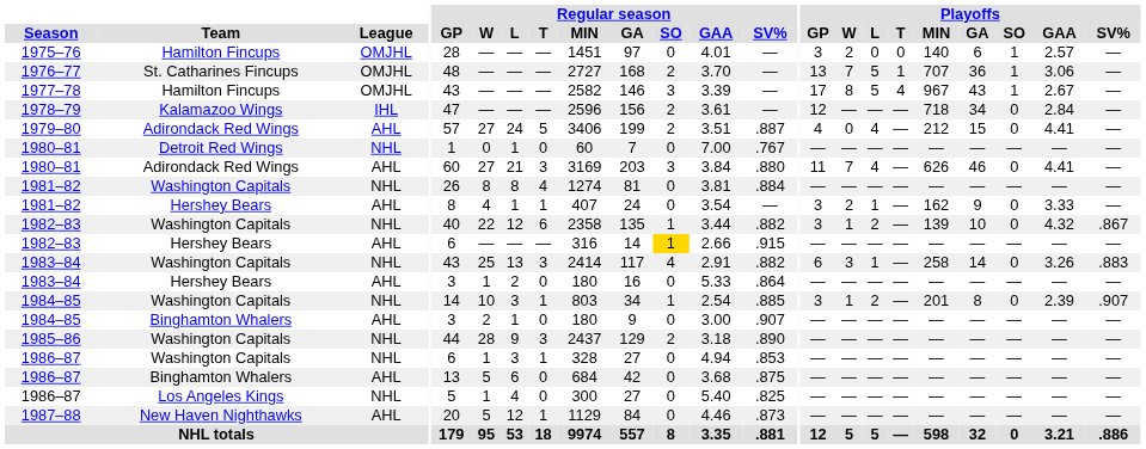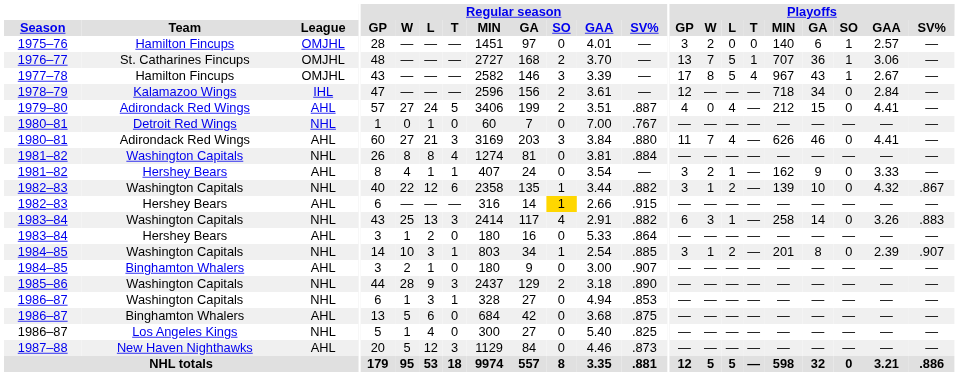 <table border="0" cellpadding="1" cellspacing="0" style="text-align:center; width:75%">
 <tr ALIGN="center" bgcolor="#e0e0e0">
 <th align="center" colspan="3" bgcolor="#ffffff"></th>
 <th align="center" rowspan="99" bgcolor="#ffffff"></th>
 <th align="center" colspan="9" bgcolor="#e0e0e0"><a href='#'>Regular season</a></th>
 <th align="center" rowspan="99" bgcolor="#ffffff"></th>
 <th align="center" colspan="9" bgcolor="#e0e0e0"><a href='#'>Playoffs</a></th>
 </tr>
 <tr ALIGN="center" bgcolor="#e0e0e0">
 <th><a href='#'>Season</a></th>
 <th>Team</th>
 <th>League</th>
 <th>GP</th>
 <th>W</th>
 <th>L</th>
 <th>T</th>
 <th>MIN</th>
 <th>GA</th>
 <th><a href='#'>SO</a></th>
 <th><a href='#'>GAA</a></th>
 <th><a href='#'>SV%</a></th>
 <th>GP</th>
 <th>W</th>
 <th>L</th>
 <th>T</th>
 <th>MIN</th>
 <th>GA</th>
 <th>SO</th>
 <th>GAA</th>
 <th>SV%</th>
 </tr>
 <tr>
 <td><a href='#'>1975–76</a></td>
 <td><a href='#'>Hamilton Fincups</a></td>
 <td><a href='#'>OMJHL</a></td>
 <td>28</td>
 <td>—</td>
 <td>—</td>
 <td>—</td>
 <td>1451</td>
 <td>97</td>
 <td>0</td>
 <td>4.01</td>
 <td>—</td>
 <td>3</td>
 <td>2</td>
 <td>0</td>
 <td>0</td>
 <td>140</td>
 <td>6</td>
 <td>1</td>
 <td>2.57</td>
 <td>—</td>
 </tr>
 <tr bgcolor="#f0f0f0">
 <td><a href='#'>1976–77</a></td>
 <td>St. Catharines Fincups</td>
 <td>OMJHL</td>
 <td>48</td>
 <td>—</td>
 <td>—</td>
 <td>—</td>
 <td>2727</td>
 <td>168</td>
 <td>2</td>
 <td>3.70</td>
 <td>—</td>
 <td>13</td>
 <td>7</td>
 <td>5</td>
 <td>1</td>
 <td>707</td>
 <td>36</td>
 <td>1</td>
 <td>3.06</td>
 <td>—</td>
 </tr>
 <tr>
 <td><a href='#'>1977–78</a></td>
 <td>Hamilton Fincups</td>
 <td>OMJHL</td>
 <td>43</td>
 <td>—</td>
 <td>—</td>
 <td>—</td>
 <td>2582</td>
 <td>146</td>
 <td>3</td>
 <td>3.39</td>
 <td>—</td>
 <td>17</td>
 <td>8</td>
 <td>5</td>
 <td>4</td>
 <td>967</td>
 <td>43</td>
 <td>1</td>
 <td>2.67</td>
 <td>—</td>
 </tr>
 <tr bgcolor="#f0f0f0">
 <td><a href='#'>1978–79</a></td>
 <td><a href='#'>Kalamazoo Wings</a></td>
 <td><a href='#'>IHL</a></td>
 <td>47</td>
 <td>—</td>
 <td>—</td>
 <td>—</td>
 <td>2596</td>
 <td>156</td>
 <td>2</td>
 <td>3.61</td>
 <td>—</td>
 <td>12</td>
 <td>—</td>
 <td>—</td>
 <td>—</td>
 <td>718</td>
 <td>34</td>
 <td>0</td>
 <td>2.84</td>
 <td>—</td>
 </tr>
 <tr>
 <td><a href='#'>1979–80</a></td>
 <td><a href='#'>Adirondack Red Wings</a></td>
 <td><a href='#'>AHL</a></td>
 <td>57</td>
 <td>27</td>
 <td>24</td>
 <td>5</td>
 <td>3406</td>
 <td>199</td>
 <td>2</td>
 <td>3.51</td>
 <td>.887</td>
 <td>4</td>
 <td>0</td>
 <td>4</td>
 <td>—</td>
 <td>212</td>
 <td>15</td>
 <td>0</td>
 <td>4.41</td>
 <td>—</td>
 </tr>
 <tr bgcolor="#f0f0f0">
 <td><a href='#'>1980–81</a></td>
 <td><a href='#'>Detroit Red Wings</a></td>
 <td><a href='#'>NHL</a></td>
 <td>1</td>
 <td>0</td>
 <td>1</td>
 <td>0</td>
 <td>60</td>
 <td>7</td>
 <td>0</td>
 <td>7.00</td>
 <td>.767</td>
 <td>—</td>
 <td>—</td>
 <td>—</td>
 <td>—</td>
 <td>—</td>
 <td>—</td>
 <td>—</td>
 <td>—</td>
 <td>—</td>
 </tr>
 <tr>
 <td><a href='#'>1980–81</a></td>
 <td>Adirondack Red Wings</td>
 <td>AHL</td>
 <td>60</td>
 <td>27</td>
 <td>21</td>
 <td>3</td>
 <td>3169</td>
 <td>203</td>
 <td>3</td>
 <td>3.84</td>
 <td>.880</td>
 <td>11</td>
 <td>7</td>
 <td>4</td>
 <td>—</td>
 <td>626</td>
 <td>46</td>
 <td>0</td>
 <td>4.41</td>
 <td>—</td>
 </tr>
 <tr bgcolor="#f0f0f0">
 <td><a href='#'>1981–82</a></td>
 <td><a href='#'>Washington Capitals</a></td>
 <td>NHL</td>
 <td>26</td>
 <td>8</td>
 <td>8</td>
 <td>4</td>
 <td>1274</td>
 <td>81</td>
 <td>0</td>
 <td>3.81</td>
 <td>.884</td>
 <td>—</td>
 <td>—</td>
 <td>—</td>
 <td>—</td>
 <td>—</td>
 <td>—</td>
 <td>—</td>
 <td>—</td>
 <td>—</td>
 </tr>
 <tr>
 <td><a href='#'>1981–82</a></td>
 <td><a href='#'>Hershey Bears</a></td>
 <td>AHL</td>
 <td>8</td>
 <td>4</td>
 <td>1</td>
 <td>1</td>
 <td>407</td>
 <td>24</td>
 <td>0</td>
 <td>3.54</td>
 <td>—</td>
 <td>3</td>
 <td>2</td>
 <td>1</td>
 <td>—</td>
 <td>162</td>
 <td>9</td>
 <td>0</td>
 <td>3.33</td>
 <td>—</td>
 </tr>
 <tr bgcolor="#f0f0f0">
 <td><a href='#'>1982–83</a></td>
 <td>Washington Capitals</td>
 <td>NHL</td>
 <td>40</td>
 <td>22</td>
 <td>12</td>
 <td>6</td>
 <td>2358</td>
 <td>135</td>
 <td>1</td>
 <td>3.44</td>
 <td>.882</td>
 <td>3</td>
 <td>1</td>
 <td>2</td>
 <td>—</td>
 <td>139</td>
 <td>10</td>
 <td>0</td>
 <td>4.32</td>
 <td>.867</td>
 </tr>
 <tr>
 <td><a href='#'>1982–83</a></td>
 <td>Hershey Bears</td>
 <td>AHL</td>
 <td>6</td>
 <td>—</td>
 <td>—</td>
 <td>—</td>
 <td>316</td>
 <td>14</td>
 <td style="background: gold;">1</td>
 <td>2.66</td>
 <td>.915</td>
 <td>—</td>
 <td>—</td>
 <td>—</td>
 <td>—</td>
 <td>—</td>
 <td>—</td>
 <td>—</td>
 <td>—</td>
 <td>—</td>
 </tr>
 <tr bgcolor="#f0f0f0">
 <td><a href='#'>1983–84</a></td>
 <td>Washington Capitals</td>
 <td>NHL</td>
 <td>43</td>
 <td>25</td>
 <td>13</td>
 <td>3</td>
 <td>2414</td>
 <td>117</td>
 <td>4</td>
 <td>2.91</td>
 <td>.882</td>
 <td>6</td>
 <td>3</td>
 <td>1</td>
 <td>—</td>
 <td>258</td>
 <td>14</td>
 <td>0</td>
 <td>3.26</td>
 <td>.883</td>
 </tr>
 <tr>
 <td><a href='#'>1983–84</a></td>
 <td>Hershey Bears</td>
 <td>AHL</td>
 <td>3</td>
 <td>1</td>
 <td>2</td>
 <td>0</td>
 <td>180</td>
 <td>16</td>
 <td>0</td>
 <td>5.33</td>
 <td>.864</td>
 <td>—</td>
 <td>—</td>
 <td>—</td>
 <td>—</td>
 <td>—</td>
 <td>—</td>
 <td>—</td>
 <td>—</td>
 <td>—</td>
 </tr>
 <tr bgcolor="#f0f0f0">
 <td><a href='#'>1984–85</a></td>
 <td>Washington Capitals</td>
 <td>NHL</td>
 <td>14</td>
 <td>10</td>
 <td>3</td>
 <td>1</td>
 <td>803</td>
 <td>34</td>
 <td>1</td>
 <td>2.54</td>
 <td>.885</td>
 <td>3</td>
 <td>1</td>
 <td>2</td>
 <td>—</td>
 <td>201</td>
 <td>8</td>
 <td>0</td>
 <td>2.39</td>
 <td>.907</td>
 </tr>
 <tr>
 <td><a href='#'>1984–85</a></td>
 <td><a href='#'>Binghamton Whalers</a></td>
 <td>AHL</td>
 <td>3</td>
 <td>2</td>
 <td>1</td>
 <td>0</td>
 <td>180</td>
 <td>9</td>
 <td>0</td>
 <td>3.00</td>
 <td>.907</td>
 <td>—</td>
 <td>—</td>
 <td>—</td>
 <td>—</td>
 <td>—</td>
 <td>—</td>
 <td>—</td>
 <td>—</td>
 <td>—</td>
 </tr>
 <tr bgcolor="#f0f0f0">
 <td><a href='#'>1985–86</a></td>
 <td>Washington Capitals</td>
 <td>NHL</td>
 <td>44</td>
 <td>28</td>
 <td>9</td>
 <td>3</td>
 <td>2437</td>
 <td>129</td>
 <td>2</td>
 <td>3.18</td>
 <td>.890</td>
 <td>—</td>
 <td>—</td>
 <td>—</td>
 <td>—</td>
 <td>—</td>
 <td>—</td>
 <td>—</td>
 <td>—</td>
 <td>—</td>
 </tr>
 <tr>
 <td><a href='#'>1986–87</a></td>
 <td>Washington Capitals</td>
 <td>NHL</td>
 <td>6</td>
 <td>1</td>
 <td>3</td>
 <td>1</td>
 <td>328</td>
 <td>27</td>
 <td>0</td>
 <td>4.94</td>
 <td>.853</td>
 <td>—</td>
 <td>—</td>
 <td>—</td>
 <td>—</td>
 <td>—</td>
 <td>—</td>
 <td>—</td>
 <td>—</td>
 <td>—</td>
 </tr>
 <tr bgcolor="#f0f0f0">
 <td><a href='#'>1986–87</a></td>
 <td>Binghamton Whalers</td>
 <td>AHL</td>
 <td>13</td>
 <td>5</td>
 <td>6</td>
 <td>0</td>
 <td>684</td>
 <td>42</td>
 <td>0</td>
 <td>3.68</td>
 <td>.875</td>
 <td>—</td>
 <td>—</td>
 <td>—</td>
 <td>—</td>
 <td>—</td>
 <td>—</td>
 <td>—</td>
 <td>—</td>
 <td>—</td>
 </tr>
 <tr>
 <td>1986–87</td>
 <td><a href='#'>Los Angeles Kings</a></td>
 <td>NHL</td>
 <td>5</td>
 <td>1</td>
 <td>4</td>
 <td>0</td>
 <td>300</td>
 <td>27</td>
 <td>0</td>
 <td>5.40</td>
 <td>.825</td>
 <td>—</td>
 <td>—</td>
 <td>—</td>
 <td>—</td>
 <td>—</td>
 <td>—</td>
 <td>—</td>
 <td>—</td>
 <td>—</td>
 </tr>
 <tr bgcolor="#f0f0f0">
 <td><a href='#'>1987–88</a></td>
 <td><a href='#'>New Haven Nighthawks</a></td>
 <td>AHL</td>
 <td>20</td>
 <td>5</td>
 <td>12</td>
-<td>1</td>
+<td>3</td>
 <td>1129</td>
 <td>84</td>
 <td>0</td>
 <td>4.46</td>
 <td>.873</td>
 <td>—</td>
 <td>—</td>
 <td>—</td>
 <td>—</td>
 <td>—</td>
 <td>—</td>
 <td>—</td>
 <td>—</td>
 <td>—</td>
 </tr>
 <tr bgcolor="#e0e0e0">
 <th colspan="3">NHL totals</th>
 <th>179</th>
 <th>95</th>
 <th>53</th>
 <th>18</th>
 <th>9974</th>
 <th>557</th>
 <th>8</th>
 <th>3.35</th>
 <th>.881</th>
 <th>12</th>
 <th>5</th>
 <th>5</th>
 <th>—</th>
 <th>598</th>
 <th>32</th>
 <th>0</th>
 <th>3.21</th>
 <th>.886</th>
 </tr>
 </table>
